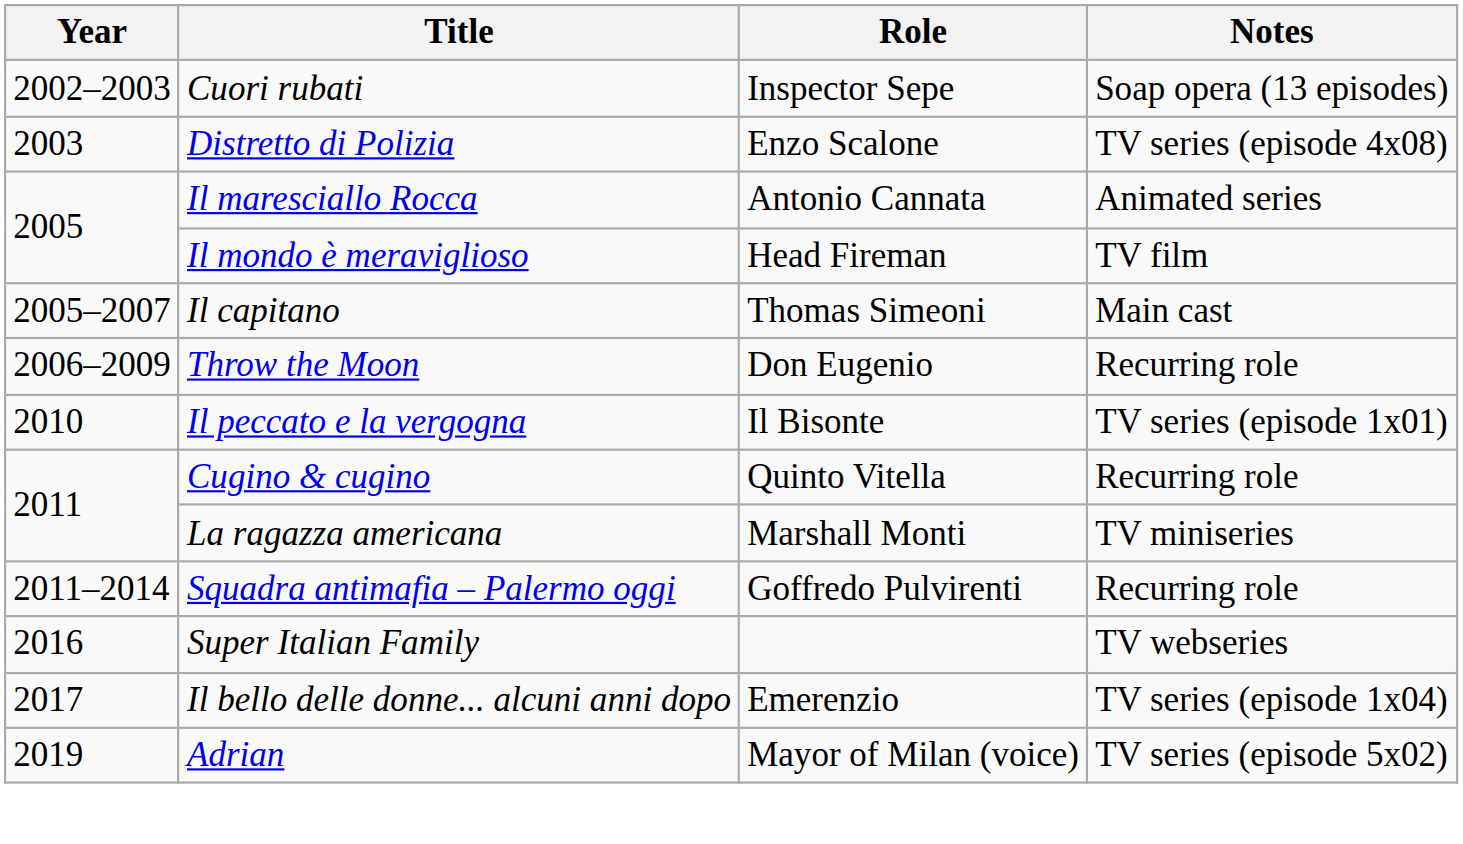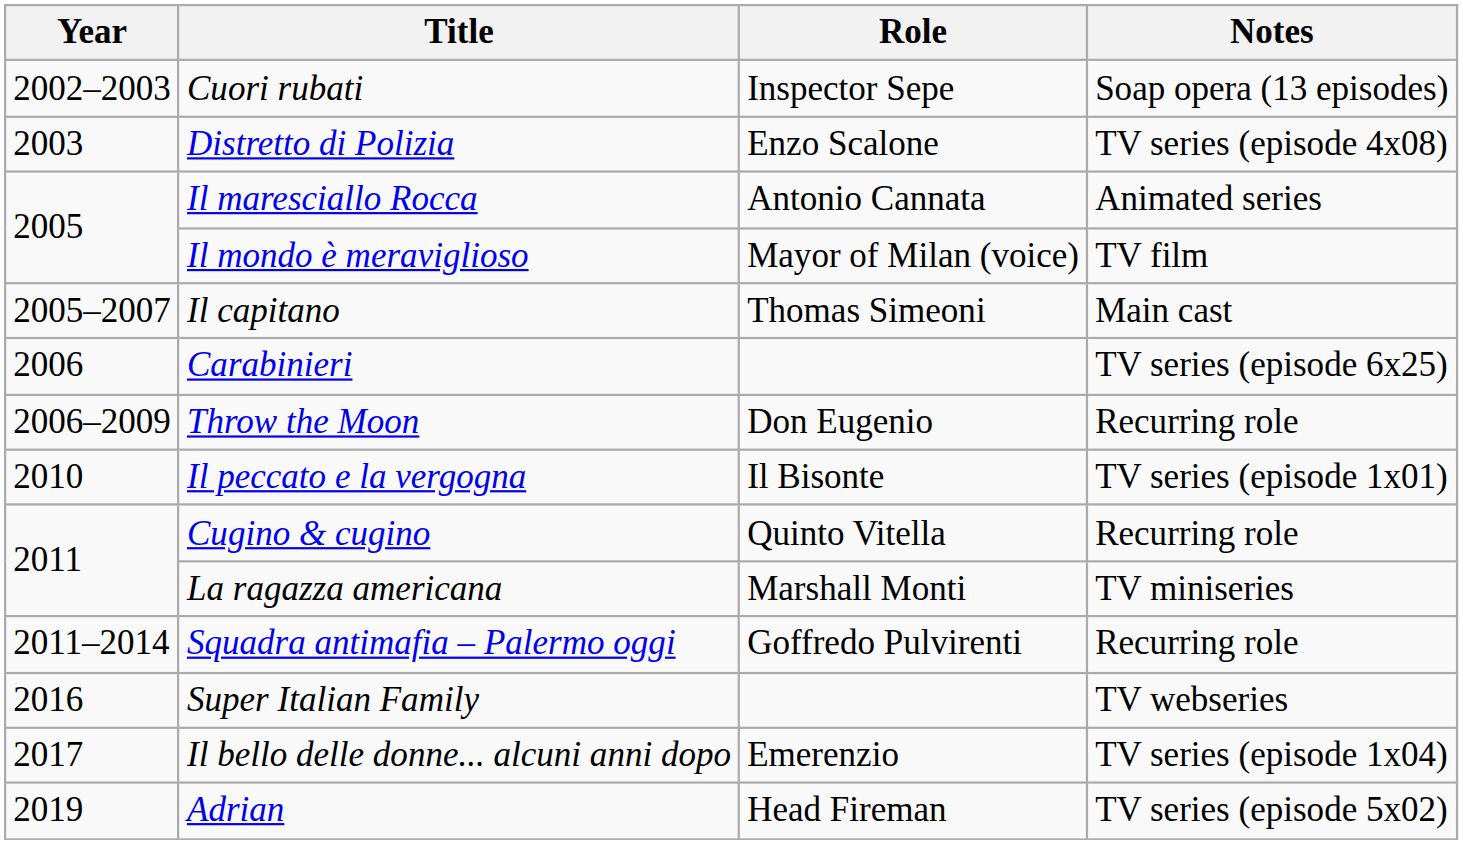 <table class="wikitable plainrowheaders sortable">
 <tr>
 <th scope="col">Year</th>
 <th scope="col">Title</th>
 <th scope="col">Role</th>
 <th scope="col">Notes</th>
 </tr>
 <tr>
 <td>2002–2003</td>
 <td><em>Cuori rubati</em></td>
 <td>Inspector Sepe</td>
 <td>Soap opera (13 episodes)</td>
 </tr>
 <tr>
 <td>2003</td>
 <td><em><a href='#'>Distretto di Polizia</a></em></td>
 <td>Enzo Scalone</td>
 <td>TV series (episode 4x08)</td>
 </tr>
 <tr>
 <td rowspan=2>2005</td>
 <td><em><a href='#'>Il maresciallo Rocca</a></em></td>
 <td>Antonio Cannata</td>
 <td>Animated series</td>
 </tr>
 <tr>
 <td><em><a href='#'>Il mondo è meraviglioso</a></em></td>
-<td>Head Fireman</td>
+<td>Mayor of Milan (voice)</td>
 <td>TV film</td>
 </tr>
 <tr>
 <td>2005–2007</td>
 <td><em>Il capitano</em></td>
 <td>Thomas Simeoni</td>
 <td>Main cast</td>
+</tr>
+<tr>
+<td>2006</td>
+<td><em><a href='#'>Carabinieri</a></em></td>
+<td></td>
+<td>TV series (episode 6x25)</td>
 </tr>
 <tr>
 <td>2006–2009</td>
 <td><em><a href='#'>Throw the Moon</a></em></td>
 <td>Don Eugenio</td>
 <td>Recurring role</td>
 </tr>
 <tr>
 <td>2010</td>
 <td><em><a href='#'>Il peccato e la vergogna</a></em></td>
 <td>Il Bisonte</td>
 <td>TV series (episode 1x01)</td>
 </tr>
 <tr>
 <td rowspan=2>2011</td>
 <td><em><a href='#'>Cugino & cugino</a></em></td>
 <td>Quinto Vitella</td>
 <td>Recurring role</td>
 </tr>
 <tr>
 <td><em>La ragazza americana</em></td>
 <td>Marshall Monti</td>
 <td>TV miniseries</td>
 </tr>
 <tr>
 <td>2011–2014</td>
 <td><em><a href='#'>Squadra antimafia – Palermo oggi</a></em></td>
 <td>Goffredo Pulvirenti</td>
 <td>Recurring role</td>
 </tr>
 <tr>
 <td>2016</td>
 <td><em>Super Italian Family</em></td>
 <td></td>
 <td>TV webseries</td>
 </tr>
 <tr>
 <td>2017</td>
 <td><em>Il bello delle donne... alcuni anni dopo</em></td>
 <td>Emerenzio</td>
 <td>TV series (episode 1x04)</td>
 </tr>
 <tr>
 <td>2019</td>
 <td><em><a href='#'>Adrian</a></em></td>
-<td>Mayor of Milan (voice)</td>
+<td>Head Fireman</td>
 <td>TV series (episode 5x02)</td>
 </tr>
 </table>
